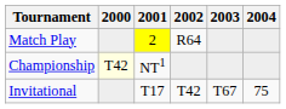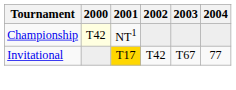 <table class="wikitable" style="text-align:center;">
 <tr>
 <th>Tournament</th>
 <th>2000</th>
 <th>2001</th>
 <th>2002</th>
 <th>2003</th>
 <th>2004</th>
-</tr>
-<tr>
-<td align="left"><a href='#'>Match Play</a></td>
-<td style="background:#eeeeee;"></td>
-<td style="background:yellow;">2</td>
-<td>R64</td>
-<td style="background:#eeeeee;"></td>
-<td style="background:#eeeeee;"></td>
 </tr>
 <tr>
 <td align="left"><a href='#'>Championship</a></td>
 <td style="background: lightyellow;">T42</td>
 <td>NT<sup>1</sup></td>
 <td style="background:#eeeeee;"></td>
 <td style="background:#eeeeee;"></td>
 <td style="background:#eeeeee;"></td>
 </tr>
 <tr>
 <td align="left"><a href='#'>Invitational</a></td>
 <td style="background:#eeeeee;"></td>
-<td>T17</td>
+<td style="background: gold;">T17</td>
 <td>T42</td>
 <td>T67</td>
-<td>75</td>
+<td>77</td>
 </tr>
 </table>
